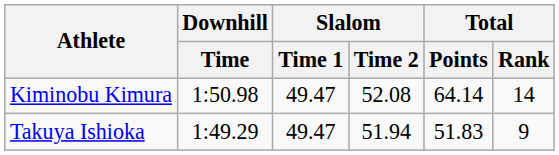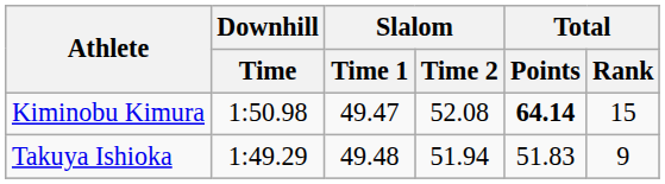 <table class="wikitable" style="font-size:90%">
 <tr>
 <th rowspan="2">Athlete</th>
 <th>Downhill</th>
 <th colspan="2">Slalom</th>
 <th colspan="2">Total</th>
 </tr>
 <tr>
 <th>Time</th>
 <th>Time 1</th>
 <th>Time 2</th>
 <th>Points</th>
 <th>Rank</th>
 </tr>
 <tr>
 <td><a href='#'>Kiminobu Kimura</a></td>
 <td align="center">1:50.98</td>
 <td align="center">49.47</td>
 <td align="center">52.08</td>
-<td align="center">64.14</td>
-<td align="center">14</td>
+<td align="center"><strong>64.14</strong></td>
+<td align="center">15</td>
 </tr>
 <tr>
 <td><a href='#'>Takuya Ishioka</a></td>
 <td align="center">1:49.29</td>
-<td align="center">49.47</td>
+<td align="center">49.48</td>
 <td align="center">51.94</td>
 <td align="center">51.83</td>
 <td align="center">9</td>
 </tr>
 </table>
